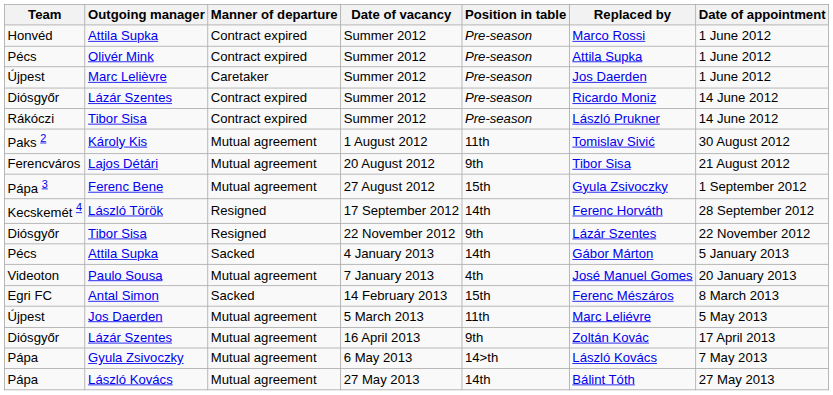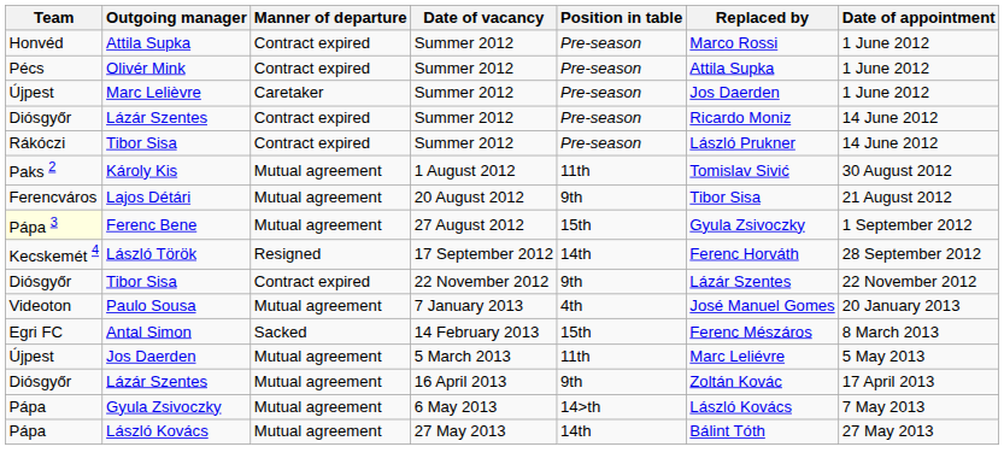 <table class="wikitable">
 <tr>
 <th>Team</th>
 <th>Outgoing manager</th>
 <th>Manner of departure</th>
 <th>Date of vacancy</th>
 <th>Position in table</th>
 <th>Replaced by</th>
 <th>Date of appointment</th>
 </tr>
 <tr>
 <td>Honvéd</td>
 <td> <a href='#'>Attila Supka</a></td>
 <td>Contract expired</td>
 <td>Summer 2012</td>
 <td><em>Pre-season</em></td>
 <td> <a href='#'>Marco Rossi</a></td>
 <td>1 June 2012</td>
 </tr>
 <tr>
 <td>Pécs</td>
 <td> <a href='#'>Olivér Mink</a></td>
 <td>Contract expired</td>
 <td>Summer 2012</td>
 <td><em>Pre-season</em></td>
 <td> <a href='#'>Attila Supka</a></td>
 <td>1 June 2012</td>
 </tr>
 <tr>
 <td>Újpest</td>
 <td> <a href='#'>Marc Lelièvre</a></td>
 <td>Caretaker</td>
 <td>Summer 2012</td>
 <td><em>Pre-season</em></td>
 <td> <a href='#'>Jos Daerden</a></td>
 <td>1 June 2012</td>
 </tr>
 <tr>
 <td>Diósgyőr</td>
 <td> <a href='#'>Lázár Szentes</a></td>
 <td>Contract expired</td>
 <td>Summer 2012</td>
 <td><em>Pre-season</em></td>
 <td> <a href='#'>Ricardo Moniz</a></td>
 <td>14 June 2012</td>
 </tr>
 <tr>
 <td>Rákóczi</td>
 <td> <a href='#'>Tibor Sisa</a></td>
 <td>Contract expired</td>
 <td>Summer 2012</td>
 <td><em>Pre-season</em></td>
 <td> <a href='#'>László Prukner</a></td>
 <td>14 June 2012</td>
 </tr>
 <tr>
 <td>Paks <sup><a href='#'>2</a></sup></td>
 <td> <a href='#'>Károly Kis</a></td>
 <td>Mutual agreement</td>
 <td>1 August 2012</td>
 <td>11th</td>
 <td> <a href='#'>Tomislav Sivić</a></td>
 <td>30 August 2012</td>
 </tr>
 <tr>
 <td>Ferencváros</td>
 <td> <a href='#'>Lajos Détári</a></td>
 <td>Mutual agreement</td>
 <td>20 August 2012</td>
 <td>9th</td>
 <td> <a href='#'>Tibor Sisa</a></td>
 <td>21 August 2012</td>
 </tr>
 <tr>
-<td>Pápa <sup><a href='#'>3</a></sup></td>
+<td style="background: lightyellow;">Pápa <sup><a href='#'>3</a></sup></td>
 <td> <a href='#'>Ferenc Bene</a></td>
 <td>Mutual agreement</td>
 <td>27 August 2012</td>
 <td>15th</td>
 <td> <a href='#'>Gyula Zsivoczky</a></td>
 <td>1 September 2012</td>
 </tr>
 <tr>
 <td>Kecskemét <sup><a href='#'>4</a></sup></td>
 <td> <a href='#'>László Török</a></td>
 <td>Resigned</td>
 <td>17 September 2012</td>
 <td>14th</td>
 <td> <a href='#'>Ferenc Horváth</a></td>
 <td>28 September 2012</td>
 </tr>
 <tr>
 <td>Diósgyőr</td>
 <td> <a href='#'>Tibor Sisa</a></td>
-<td>Resigned</td>
+<td>Contract expired</td>
 <td>22 November 2012</td>
 <td>9th</td>
 <td> <a href='#'>Lázár Szentes</a></td>
 <td>22 November 2012</td>
-</tr>
-<tr>
-<td>Pécs</td>
-<td> <a href='#'>Attila Supka</a></td>
-<td>Sacked</td>
-<td>4 January 2013</td>
-<td>14th</td>
-<td> <a href='#'>Gábor Márton</a></td>
-<td>5 January 2013</td>
 </tr>
 <tr>
 <td>Videoton</td>
 <td> <a href='#'>Paulo Sousa</a></td>
 <td>Mutual agreement</td>
 <td>7 January 2013</td>
 <td>4th</td>
 <td> <a href='#'>José Manuel Gomes</a></td>
 <td>20 January 2013</td>
 </tr>
 <tr>
 <td>Egri FC</td>
 <td> <a href='#'>Antal Simon</a></td>
 <td>Sacked</td>
 <td>14 February 2013</td>
 <td>15th</td>
 <td> <a href='#'>Ferenc Mészáros</a></td>
 <td>8 March 2013</td>
 </tr>
 <tr>
 <td>Újpest</td>
 <td> <a href='#'>Jos Daerden</a></td>
 <td>Mutual agreement</td>
 <td>5 March 2013</td>
 <td>11th</td>
 <td> <a href='#'>Marc Leliévre</a></td>
 <td>5 May 2013</td>
 </tr>
 <tr>
 <td>Diósgyőr</td>
 <td> <a href='#'>Lázár Szentes</a></td>
 <td>Mutual agreement</td>
 <td>16 April 2013</td>
 <td>9th</td>
 <td> <a href='#'>Zoltán Kovác</a></td>
 <td>17 April 2013</td>
 </tr>
 <tr>
 <td>Pápa</td>
 <td> <a href='#'>Gyula Zsivoczky</a></td>
 <td>Mutual agreement</td>
 <td>6 May 2013</td>
 <td>14>th</td>
 <td> <a href='#'>László Kovács</a></td>
 <td>7 May 2013</td>
 </tr>
 <tr>
 <td>Pápa</td>
 <td> <a href='#'>László Kovács</a></td>
 <td>Mutual agreement</td>
 <td>27 May 2013</td>
 <td>14th</td>
 <td> <a href='#'>Bálint Tóth</a></td>
 <td>27 May 2013</td>
 </tr>
 </table>
